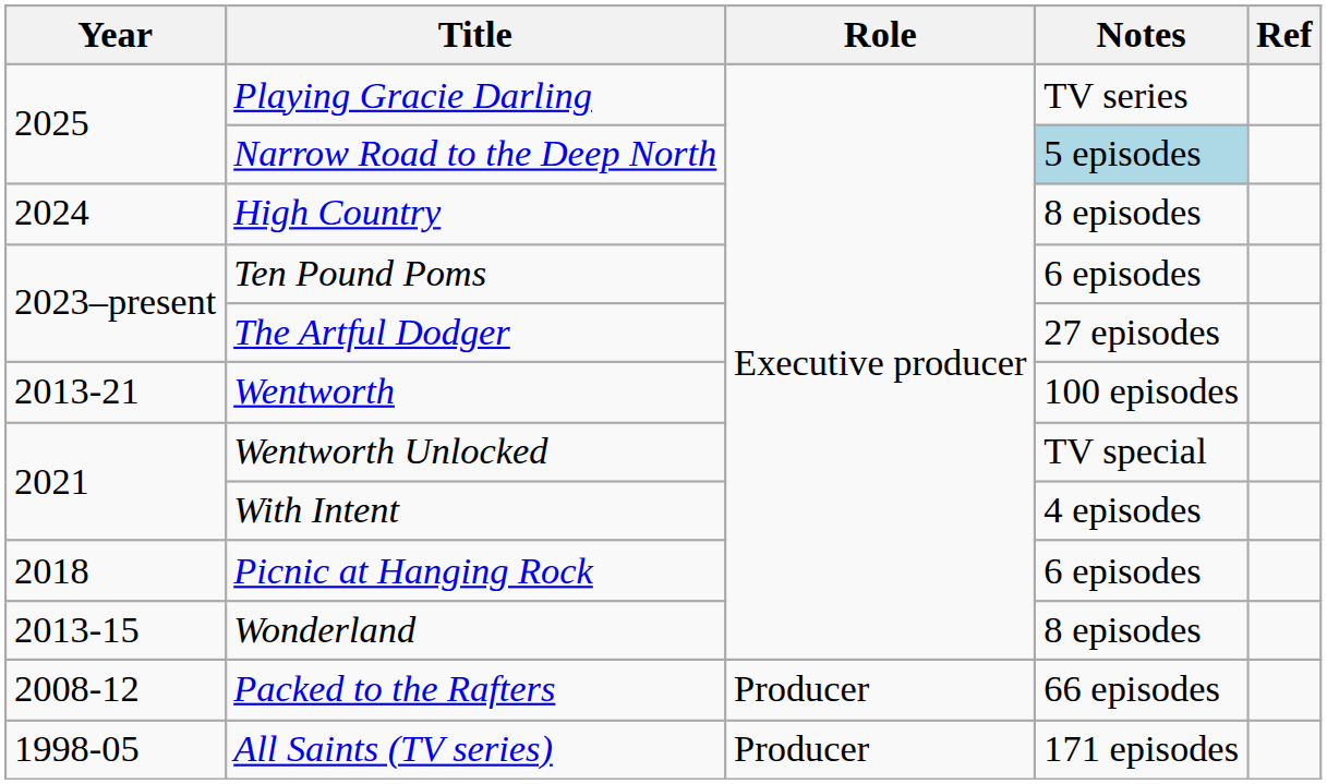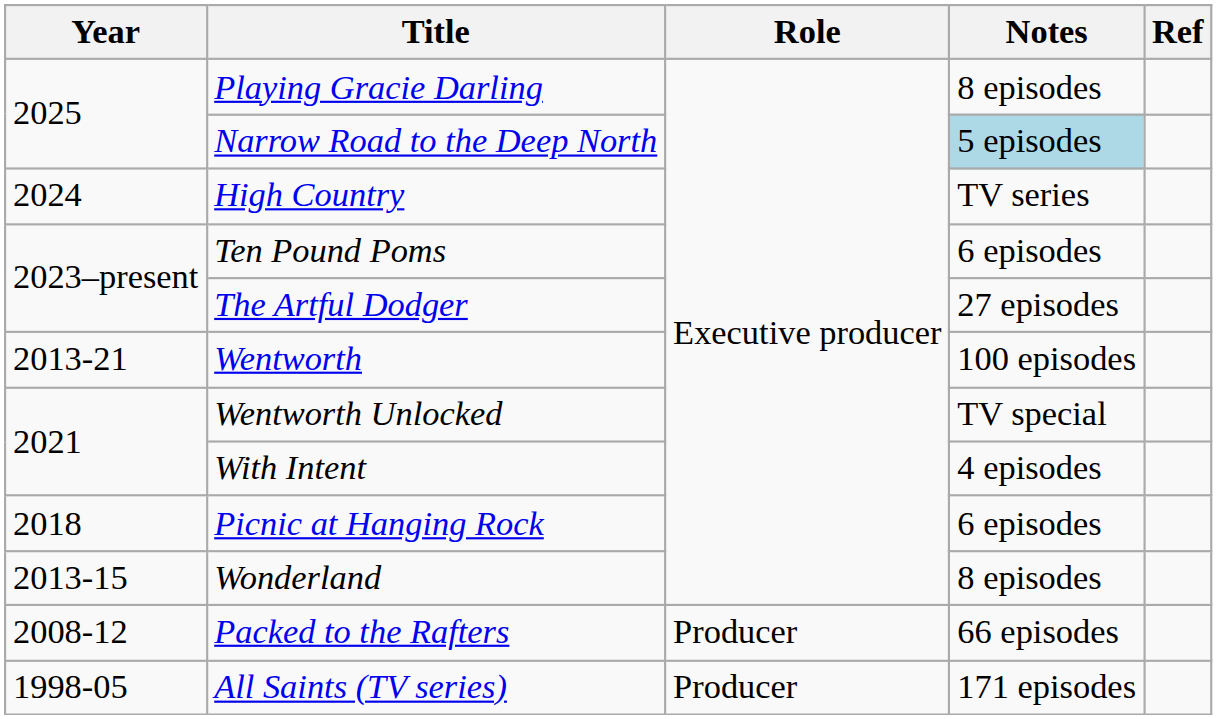 <table class="wikitable sortable">
 <tr>
 <th>Year</th>
 <th>Title</th>
 <th>Role</th>
 <th>Notes</th>
 <th>Ref</th>
 </tr>
 <tr>
 <td rowspan="2">2025</td>
 <td><em><a href='#'>Playing Gracie Darling</a></em></td>
 <td rowspan="10">Executive producer</td>
-<td>TV series</td>
+<td>8 episodes</td>
 <td></td>
 </tr>
 <tr>
 <td><em><a href='#'>Narrow Road to the Deep North</a></em></td>
 <td style="background: lightblue;">5 episodes</td>
 <td></td>
 </tr>
 <tr>
 <td>2024</td>
 <td><em><a href='#'>High Country</a></em></td>
-<td>8 episodes</td>
+<td>TV series</td>
 <td></td>
 </tr>
 <tr>
 <td rowspan="2">2023–present</td>
 <td><em>Ten Pound Poms</em></td>
 <td>6 episodes</td>
 <td></td>
 </tr>
 <tr>
 <td><em><a href='#'>The Artful Dodger</a></em></td>
 <td>27 episodes</td>
 <td></td>
 </tr>
 <tr>
 <td>2013-21</td>
 <td><em><a href='#'>Wentworth</a></em></td>
 <td>100 episodes</td>
 <td></td>
 </tr>
 <tr>
 <td rowspan="2">2021</td>
 <td><em>Wentworth Unlocked</em></td>
 <td>TV special</td>
 <td></td>
 </tr>
 <tr>
 <td><em>With Intent</em></td>
 <td>4 episodes</td>
 <td></td>
 </tr>
 <tr>
 <td>2018</td>
 <td><em><a href='#'>Picnic at Hanging Rock</a></em></td>
 <td>6 episodes</td>
 <td></td>
 </tr>
 <tr>
 <td>2013-15</td>
 <td><em>Wonderland</em></td>
 <td>8 episodes</td>
 <td></td>
 </tr>
 <tr>
 <td>2008-12</td>
 <td><em><a href='#'>Packed to the Rafters</a></em></td>
 <td>Producer</td>
 <td>66 episodes</td>
 <td></td>
 </tr>
 <tr>
 <td>1998-05</td>
 <td><em><a href='#'>All Saints (TV series)</a></em></td>
 <td>Producer</td>
 <td>171 episodes</td>
 <td></td>
 </tr>
 </table>
